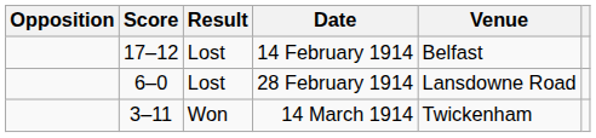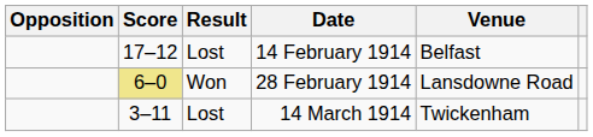 <table class="wikitable sortable">
 <tr>
 <th>Opposition</th>
 <th>Score</th>
 <th>Result</th>
 <th>Date</th>
 <th>Venue</th>
 <th scope="col" class="unsortable"></th>
 </tr>
 <tr>
 <td></td>
 <td align="center">17–12</td>
 <td>Lost</td>
 <td align=right>14 February 1914</td>
 <td>Belfast</td>
 <td></td>
 </tr>
 <tr>
 <td></td>
-<td align="center">6–0</td>
-<td>Lost</td>
+<td align="center" style="background: khaki;">6–0</td>
+<td>Won</td>
 <td align=right>28 February 1914</td>
 <td>Lansdowne Road</td>
 <td></td>
 </tr>
 <tr>
 <td></td>
 <td align="center">3–11</td>
-<td>Won</td>
+<td>Lost</td>
 <td align=right>14 March 1914</td>
 <td>Twickenham</td>
 <td></td>
 </tr>
 </table>
